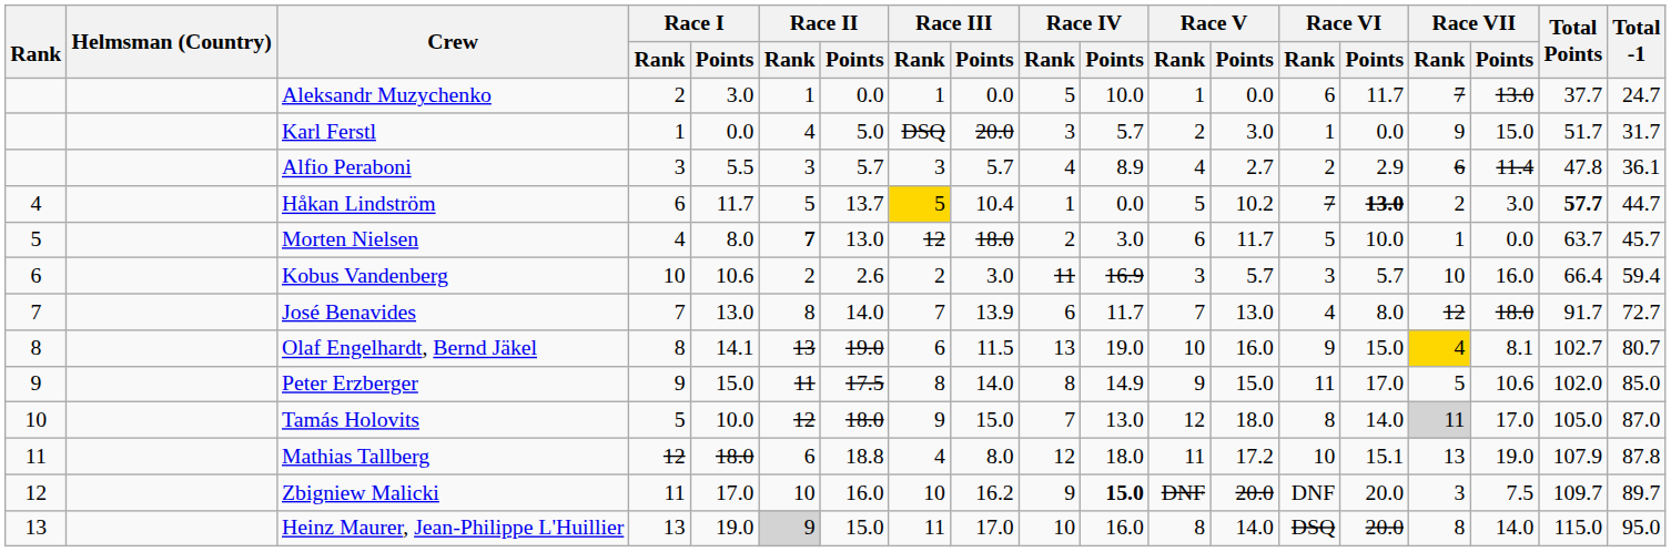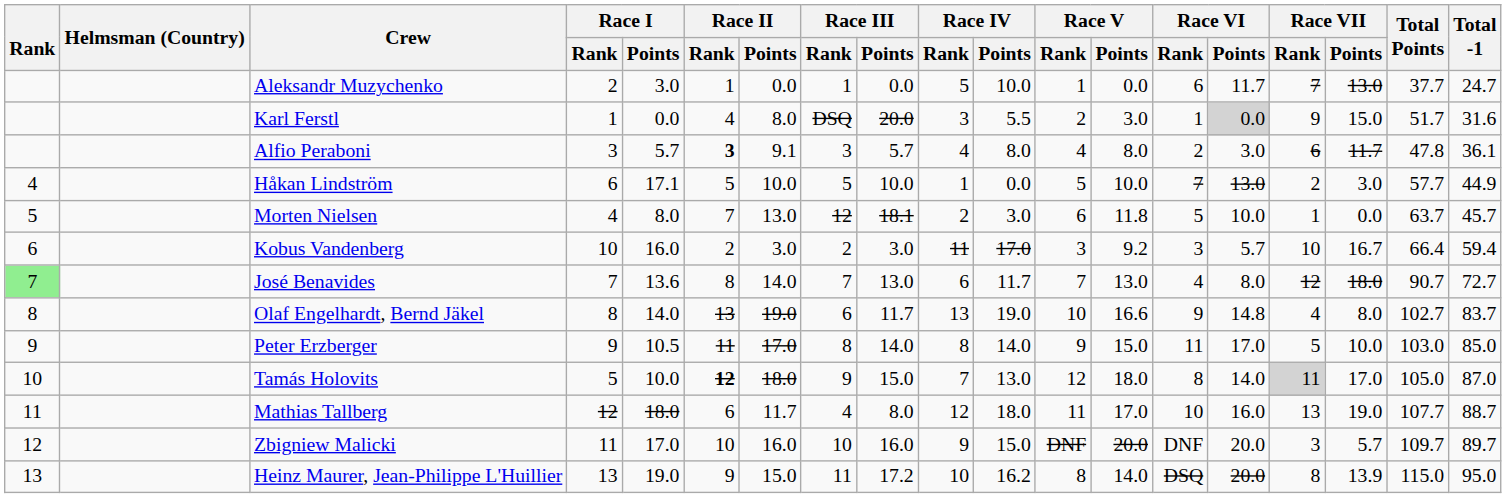 <table class="wikitable" style="text-align:right; font-size:90%">
 <tr>
 <th rowspan="2"><br>Rank</th>
 <th rowspan="2">Helmsman (Country)</th>
 <th rowspan="2">Crew</th>
 <th colspan="2">Race I</th>
 <th colspan="2">Race II</th>
 <th colspan="2">Race III</th>
 <th colspan="2">Race IV</th>
 <th colspan="2">Race V</th>
 <th colspan="2">Race VI</th>
 <th colspan="2">Race VII</th>
 <th rowspan="2">Total <br>Points <br> </th>
 <th rowspan="2">Total<br>-1<br> </th>
 </tr>
 <tr>
 <th>Rank</th>
 <th>Points</th>
 <th>Rank</th>
 <th>Points</th>
 <th>Rank</th>
 <th>Points</th>
 <th>Rank</th>
 <th>Points</th>
 <th>Rank</th>
 <th>Points</th>
 <th>Rank</th>
 <th>Points</th>
 <th>Rank</th>
 <th>Points</th>
 </tr>
 <tr style="vertical-align:top;">
 <td align=center></td>
 <td align=left></td>
 <td align=left><a href='#'>Aleksandr Muzychenko</a> </td>
 <td>2</td>
 <td>3.0</td>
 <td>1</td>
 <td>0.0</td>
 <td>1</td>
 <td>0.0</td>
 <td>5</td>
 <td>10.0</td>
 <td>1</td>
 <td>0.0</td>
 <td>6</td>
 <td>11.7</td>
 <td><s>7</s></td>
 <td><s>13.0</s></td>
 <td>37.7</td>
 <td>24.7</td>
 </tr>
 <tr>
 <td align=center></td>
 <td align=left></td>
 <td align=left><a href='#'>Karl Ferstl</a> </td>
 <td>1</td>
 <td>0.0</td>
 <td>4</td>
-<td>5.0</td>
+<td>8.0</td>
 <td><s>DSQ</s></td>
 <td><s>20.0</s></td>
 <td>3</td>
-<td>5.7</td>
+<td>5.5</td>
 <td>2</td>
 <td>3.0</td>
 <td>1</td>
-<td>0.0</td>
+<td style="background: lightgrey;">0.0</td>
 <td>9</td>
 <td>15.0</td>
 <td>51.7</td>
-<td>31.7</td>
+<td>31.6</td>
 </tr>
 <tr>
 <td align=center></td>
 <td align=left></td>
 <td align=left><a href='#'>Alfio Peraboni</a> </td>
 <td>3</td>
-<td>5.5</td>
-<td>3</td>
 <td>5.7</td>
+<td><strong>3</strong></td>
+<td>9.1</td>
 <td>3</td>
 <td>5.7</td>
 <td>4</td>
-<td>8.9</td>
+<td>8.0</td>
 <td>4</td>
-<td>2.7</td>
+<td>8.0</td>
 <td>2</td>
-<td>2.9</td>
+<td>3.0</td>
 <td><s>6</s></td>
-<td><s>11.4</s></td>
+<td><s>11.7</s></td>
 <td>47.8</td>
 <td>36.1</td>
 </tr>
 <tr>
 <td align=center>4</td>
 <td align=left></td>
 <td align=left><a href='#'>Håkan Lindström</a> </td>
 <td>6</td>
-<td>11.7</td>
+<td>17.1</td>
 <td>5</td>
-<td>13.7</td>
-<td style="background: gold;">5</td>
-<td>10.4</td>
+<td>10.0</td>
+<td>5</td>
+<td>10.0</td>
 <td>1</td>
 <td>0.0</td>
 <td>5</td>
-<td>10.2</td>
+<td>10.0</td>
 <td><s>7</s></td>
-<td><strong><s>13.0</s></strong></td>
+<td><s>13.0</s></td>
 <td>2</td>
 <td>3.0</td>
-<td><strong>57.7</strong></td>
-<td>44.7</td>
+<td>57.7</td>
+<td>44.9</td>
 </tr>
 <tr>
 <td align=center>5</td>
 <td align=left></td>
 <td align=left><a href='#'>Morten Nielsen</a> </td>
 <td>4</td>
 <td>8.0</td>
-<td><strong>7</strong></td>
+<td>7</td>
 <td>13.0</td>
 <td><s>12</s></td>
-<td><s>18.0</s></td>
+<td><s>18.1</s></td>
 <td>2</td>
 <td>3.0</td>
 <td>6</td>
-<td>11.7</td>
+<td>11.8</td>
 <td>5</td>
 <td>10.0</td>
 <td>1</td>
 <td>0.0</td>
 <td>63.7</td>
 <td>45.7</td>
 </tr>
 <tr>
 <td align=center>6</td>
 <td align=left></td>
 <td align=left><a href='#'>Kobus Vandenberg</a> </td>
 <td>10</td>
-<td>10.6</td>
+<td>16.0</td>
 <td>2</td>
-<td>2.6</td>
+<td>3.0</td>
 <td>2</td>
 <td>3.0</td>
 <td><s>11</s></td>
-<td><s>16.9</s></td>
+<td><s>17.0</s></td>
 <td>3</td>
-<td>5.7</td>
+<td>9.2</td>
 <td>3</td>
 <td>5.7</td>
 <td>10</td>
-<td>16.0</td>
+<td>16.7</td>
 <td>66.4</td>
 <td>59.4</td>
 </tr>
 <tr>
-<td align=center>7</td>
+<td align=center style="background: lightgreen;">7</td>
 <td align=left></td>
 <td align=left><a href='#'>José Benavides</a> </td>
 <td>7</td>
-<td>13.0</td>
+<td>13.6</td>
 <td>8</td>
 <td>14.0</td>
 <td>7</td>
-<td>13.9</td>
+<td>13.0</td>
 <td>6</td>
 <td>11.7</td>
 <td>7</td>
 <td>13.0</td>
 <td>4</td>
 <td>8.0</td>
 <td><s>12</s></td>
 <td><s>18.0</s></td>
-<td>91.7</td>
+<td>90.7</td>
 <td>72.7</td>
 </tr>
 <tr>
 <td align=center>8</td>
 <td align=left></td>
 <td align=left><a href='#'>Olaf Engelhardt</a>, <a href='#'>Bernd Jäkel</a> </td>
 <td>8</td>
-<td>14.1</td>
+<td>14.0</td>
 <td><s>13</s></td>
 <td><s>19.0</s></td>
 <td>6</td>
-<td>11.5</td>
+<td>11.7</td>
 <td>13</td>
 <td>19.0</td>
 <td>10</td>
-<td>16.0</td>
+<td>16.6</td>
 <td>9</td>
-<td>15.0</td>
-<td style="background: gold;">4</td>
-<td>8.1</td>
+<td>14.8</td>
+<td>4</td>
+<td>8.0</td>
 <td>102.7</td>
-<td>80.7</td>
+<td>83.7</td>
 </tr>
 <tr>
 <td align=center>9</td>
 <td align=left></td>
 <td align=left><a href='#'>Peter Erzberger</a> </td>
 <td>9</td>
-<td>15.0</td>
+<td>10.5</td>
 <td><s>11</s></td>
-<td><s>17.5</s></td>
+<td><s>17.0</s></td>
 <td>8</td>
 <td>14.0</td>
 <td>8</td>
-<td>14.9</td>
+<td>14.0</td>
 <td>9</td>
 <td>15.0</td>
 <td>11</td>
 <td>17.0</td>
 <td>5</td>
-<td>10.6</td>
-<td>102.0</td>
+<td>10.0</td>
+<td>103.0</td>
 <td>85.0</td>
 </tr>
 <tr>
 <td align=center>10</td>
 <td align=left></td>
 <td align=left><a href='#'>Tamás Holovits</a> </td>
 <td>5</td>
 <td>10.0</td>
-<td><s>12</s></td>
+<td><strong><s>12</s></strong></td>
 <td><s>18.0</s></td>
 <td>9</td>
 <td>15.0</td>
 <td>7</td>
 <td>13.0</td>
 <td>12</td>
 <td>18.0</td>
 <td>8</td>
 <td>14.0</td>
 <td style="background: lightgrey;">11</td>
 <td>17.0</td>
 <td>105.0</td>
 <td>87.0</td>
 </tr>
 <tr>
 <td align=center>11</td>
 <td align=left></td>
 <td align=left><a href='#'>Mathias Tallberg</a> </td>
 <td><s>12</s></td>
 <td><s>18.0</s></td>
 <td>6</td>
-<td>18.8</td>
+<td>11.7</td>
 <td>4</td>
 <td>8.0</td>
 <td>12</td>
 <td>18.0</td>
 <td>11</td>
-<td>17.2</td>
+<td>17.0</td>
 <td>10</td>
-<td>15.1</td>
+<td>16.0</td>
 <td>13</td>
 <td>19.0</td>
-<td>107.9</td>
-<td>87.8</td>
+<td>107.7</td>
+<td>88.7</td>
 </tr>
 <tr>
 <td align=center>12</td>
 <td align=left></td>
 <td align=left><a href='#'>Zbigniew Malicki</a> </td>
 <td>11</td>
 <td>17.0</td>
 <td>10</td>
 <td>16.0</td>
 <td>10</td>
-<td>16.2</td>
+<td>16.0</td>
 <td>9</td>
-<td><strong>15.0</strong></td>
+<td>15.0</td>
 <td><s>DNF</s></td>
 <td><s>20.0</s></td>
 <td>DNF</td>
 <td>20.0</td>
 <td>3</td>
-<td>7.5</td>
+<td>5.7</td>
 <td>109.7</td>
 <td>89.7</td>
 </tr>
 <tr>
 <td align=center>13</td>
 <td align=left></td>
 <td align=left><a href='#'>Heinz Maurer</a>, <a href='#'>Jean-Philippe L'Huillier</a> </td>
 <td>13</td>
 <td>19.0</td>
-<td style="background: lightgrey;">9</td>
+<td>9</td>
 <td>15.0</td>
 <td>11</td>
-<td>17.0</td>
+<td>17.2</td>
 <td>10</td>
-<td>16.0</td>
+<td>16.2</td>
 <td>8</td>
 <td>14.0</td>
 <td><s>DSQ</s></td>
 <td><s>20.0</s></td>
 <td>8</td>
-<td>14.0</td>
+<td>13.9</td>
 <td>115.0</td>
 <td>95.0</td>
 </tr>
 </table>
